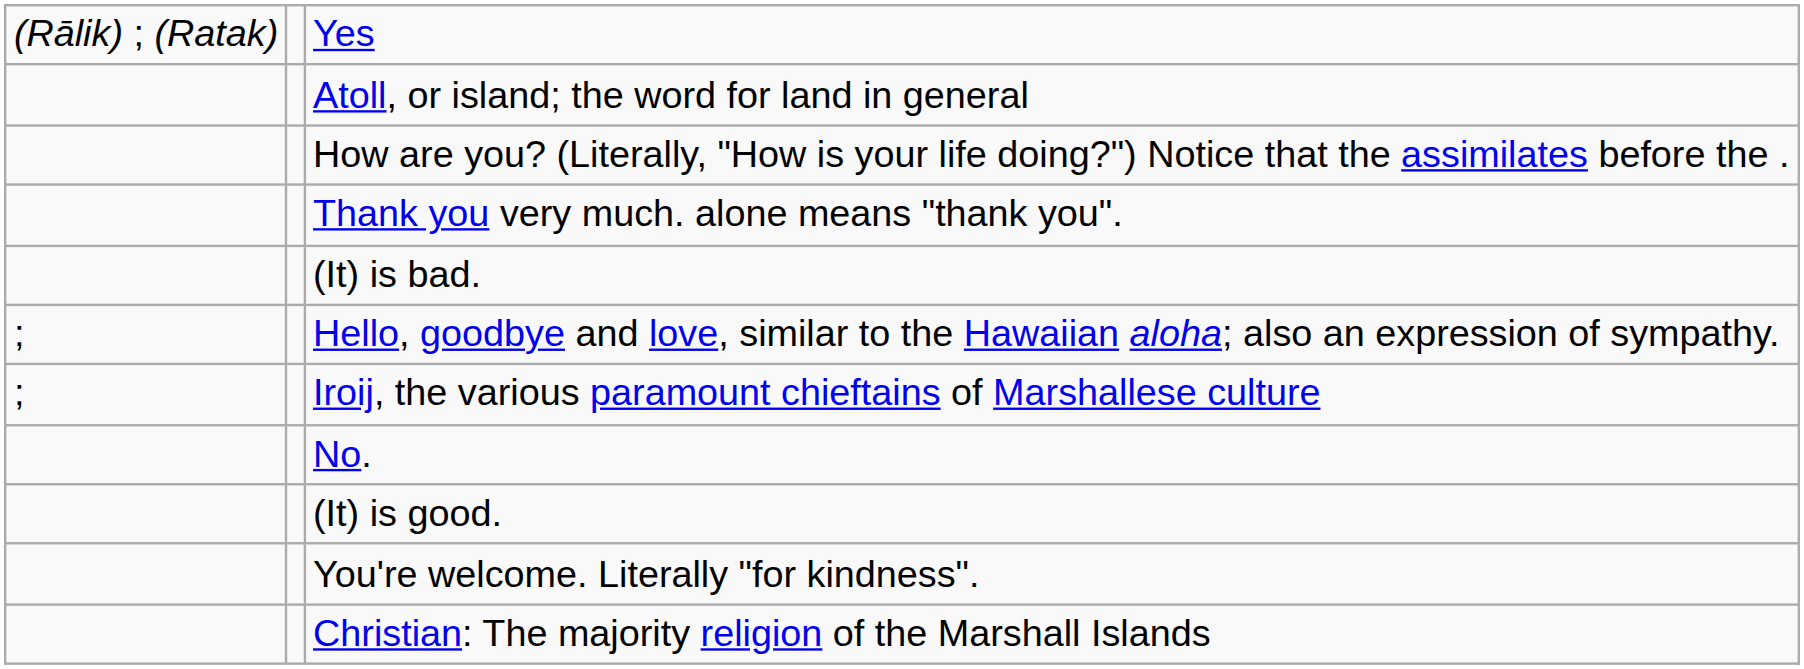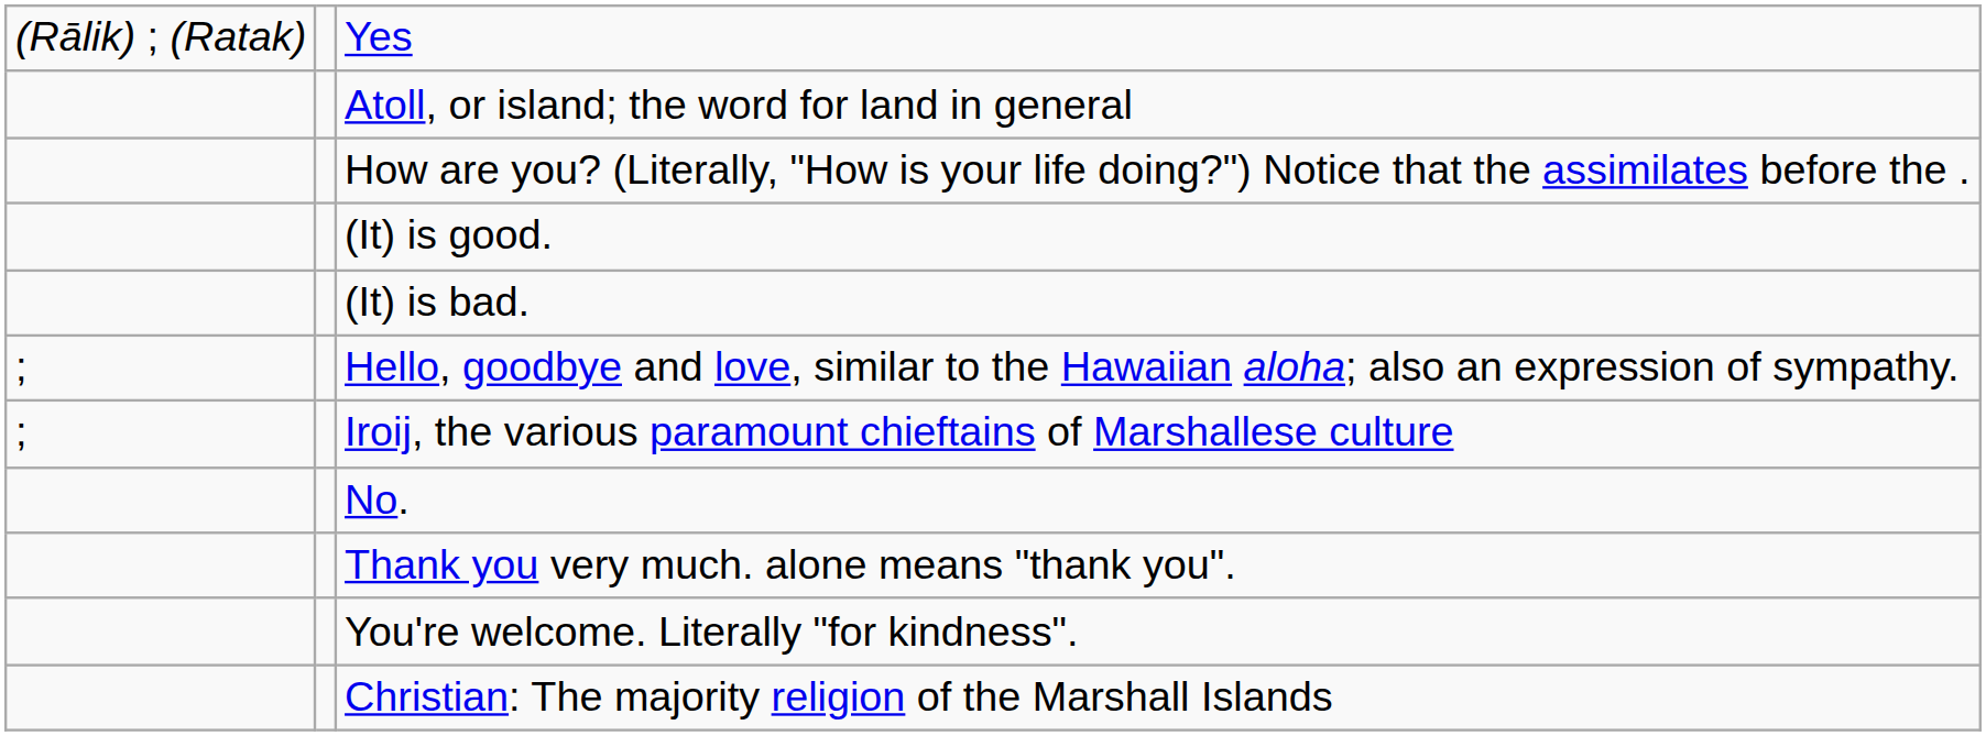 <table class="wikitable">
 <tr>
 <td><em>(Rālik)</em> <strong></strong>; <em>(Ratak)</em> <strong></strong></td>
 <td></td>
 <td><a href='#'>Yes</a></td>
 </tr>
 <tr>
 <td><strong></strong></td>
 <td></td>
 <td><a href='#'>Atoll</a>, or island; the word for land in general</td>
 </tr>
 <tr>
 <td><strong></strong></td>
 <td></td>
 <td>How are you? (Literally, "How is your life doing?") Notice that the  <a href='#'>assimilates</a> before the .</td>
 </tr>
 <tr>
 <td><strong></strong></td>
 <td></td>
-<td><a href='#'>Thank you</a> very much.  alone means "thank you".</td>
+<td>(It) is good.</td>
 </tr>
 <tr>
 <td><strong></strong></td>
 <td></td>
 <td>(It) is bad.</td>
 </tr>
 <tr>
 <td><strong></strong>; <strong></strong></td>
 <td></td>
 <td><a href='#'>Hello</a>, <a href='#'>goodbye</a> and <a href='#'>love</a>, similar to the <a href='#'>Hawaiian</a> <em><a href='#'>aloha</a></em>; also an expression of sympathy.</td>
 </tr>
 <tr>
 <td><strong></strong>; <strong></strong></td>
 <td></td>
 <td><a href='#'>Iroij</a>, the various <a href='#'>paramount chieftains</a> of <a href='#'>Marshallese culture</a></td>
 </tr>
 <tr>
 <td><strong></strong></td>
 <td></td>
 <td><a href='#'>No</a>.</td>
 </tr>
 <tr>
 <td><strong></strong></td>
 <td></td>
-<td>(It) is good.</td>
+<td><a href='#'>Thank you</a> very much.  alone means "thank you".</td>
 </tr>
 <tr>
 <td><strong></strong></td>
 <td></td>
 <td>You're welcome. Literally "for kindness".</td>
 </tr>
 <tr>
 <td><strong></strong></td>
 <td></td>
 <td><a href='#'>Christian</a>: The majority <a href='#'>religion</a> of the Marshall Islands</td>
 </tr>
 </table>
